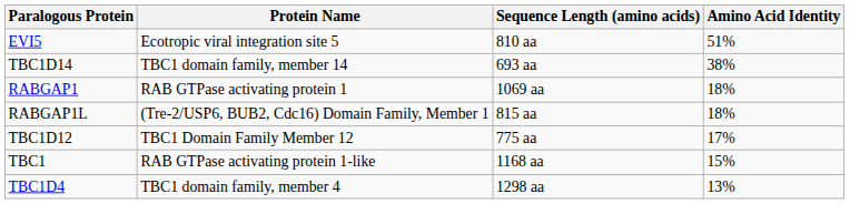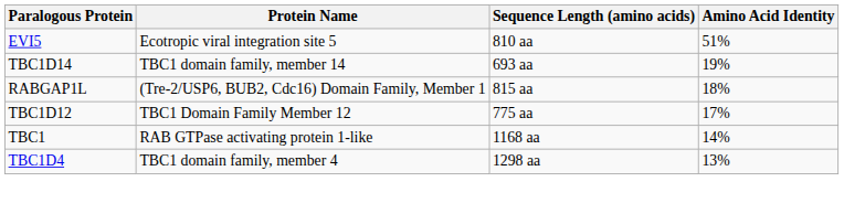 <table class="wikitable">
 <tr>
 <th>Paralogous Protein</th>
 <th>Protein Name</th>
 <th>Sequence Length (amino acids)</th>
 <th>Amino Acid Identity</th>
 </tr>
 <tr>
 <td><a href='#'>EVI5</a></td>
 <td>Ecotropic viral integration site 5</td>
 <td>810 aa</td>
 <td>51%</td>
 </tr>
 <tr>
 <td>TBC1D14</td>
 <td>TBC1 domain family, member 14</td>
 <td>693 aa</td>
-<td>38%</td>
-</tr>
-<tr>
-<td><a href='#'>RABGAP1</a></td>
-<td>RAB GTPase activating protein 1</td>
-<td>1069 aa</td>
-<td>18%</td>
+<td>19%</td>
 </tr>
 <tr>
 <td>RABGAP1L</td>
 <td>(Tre-2/USP6, BUB2, Cdc16) Domain Family, Member 1</td>
 <td>815 aa</td>
 <td>18%</td>
 </tr>
 <tr>
 <td>TBC1D12</td>
 <td>TBC1 Domain Family Member 12</td>
 <td>775 aa</td>
 <td>17%</td>
 </tr>
 <tr>
 <td>TBC1</td>
 <td>RAB GTPase activating protein 1-like</td>
 <td>1168 aa</td>
-<td>15%</td>
+<td>14%</td>
 </tr>
 <tr>
 <td><a href='#'>TBC1D4</a></td>
 <td>TBC1 domain family, member 4</td>
 <td>1298 aa</td>
 <td>13%</td>
 </tr>
 </table>
